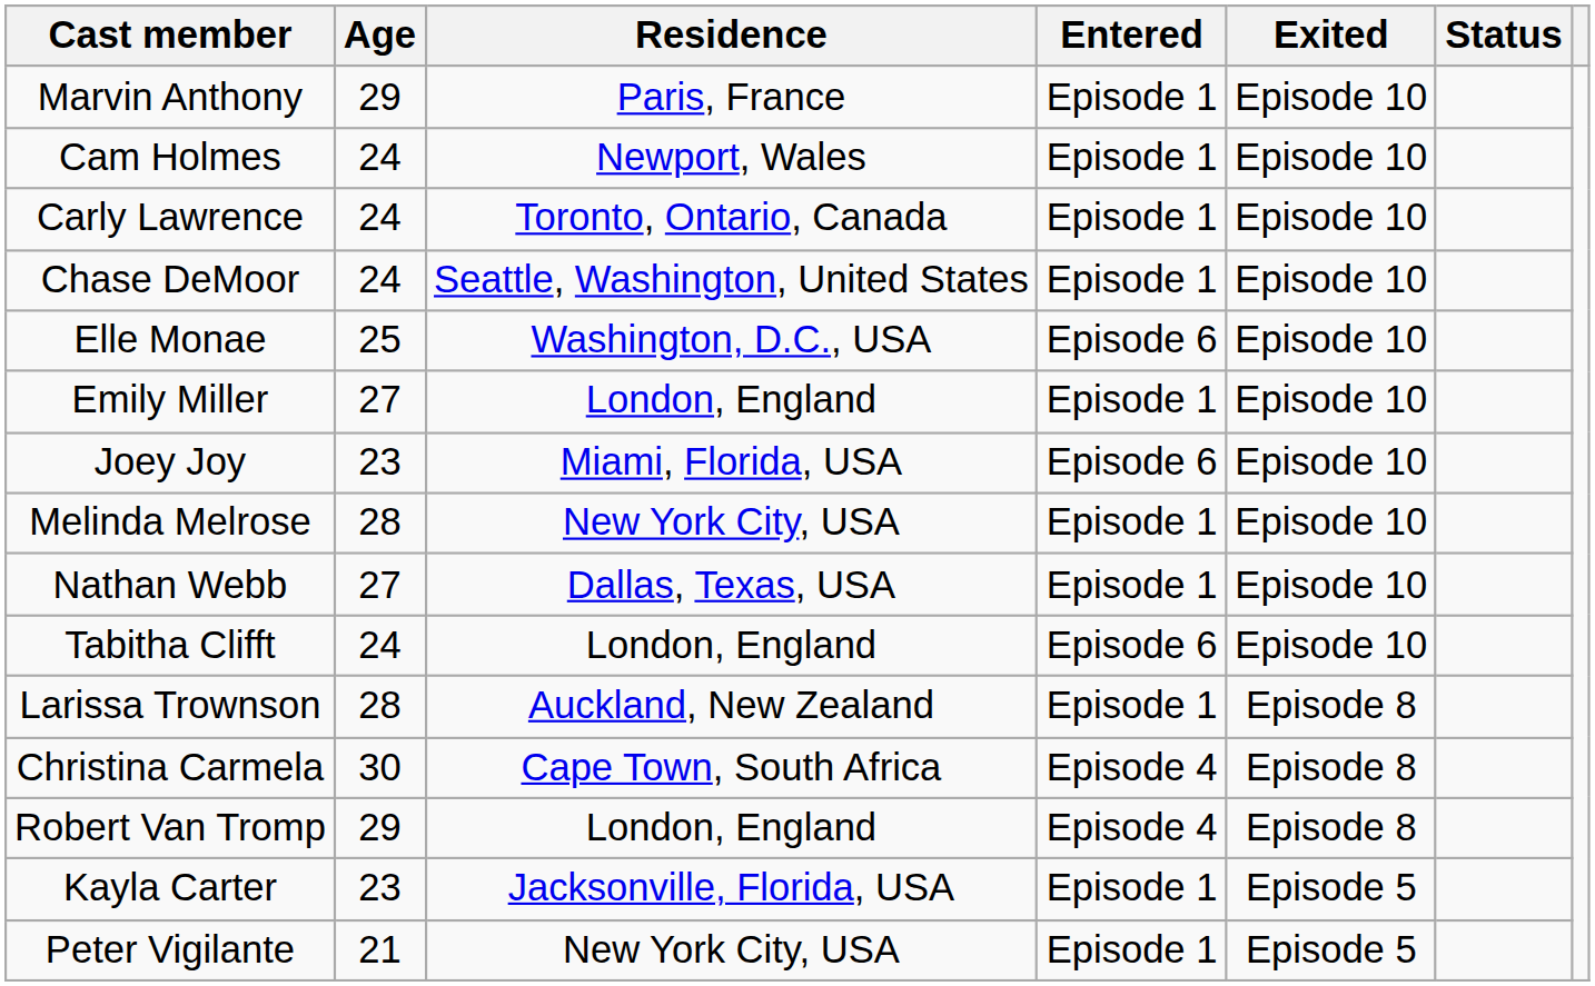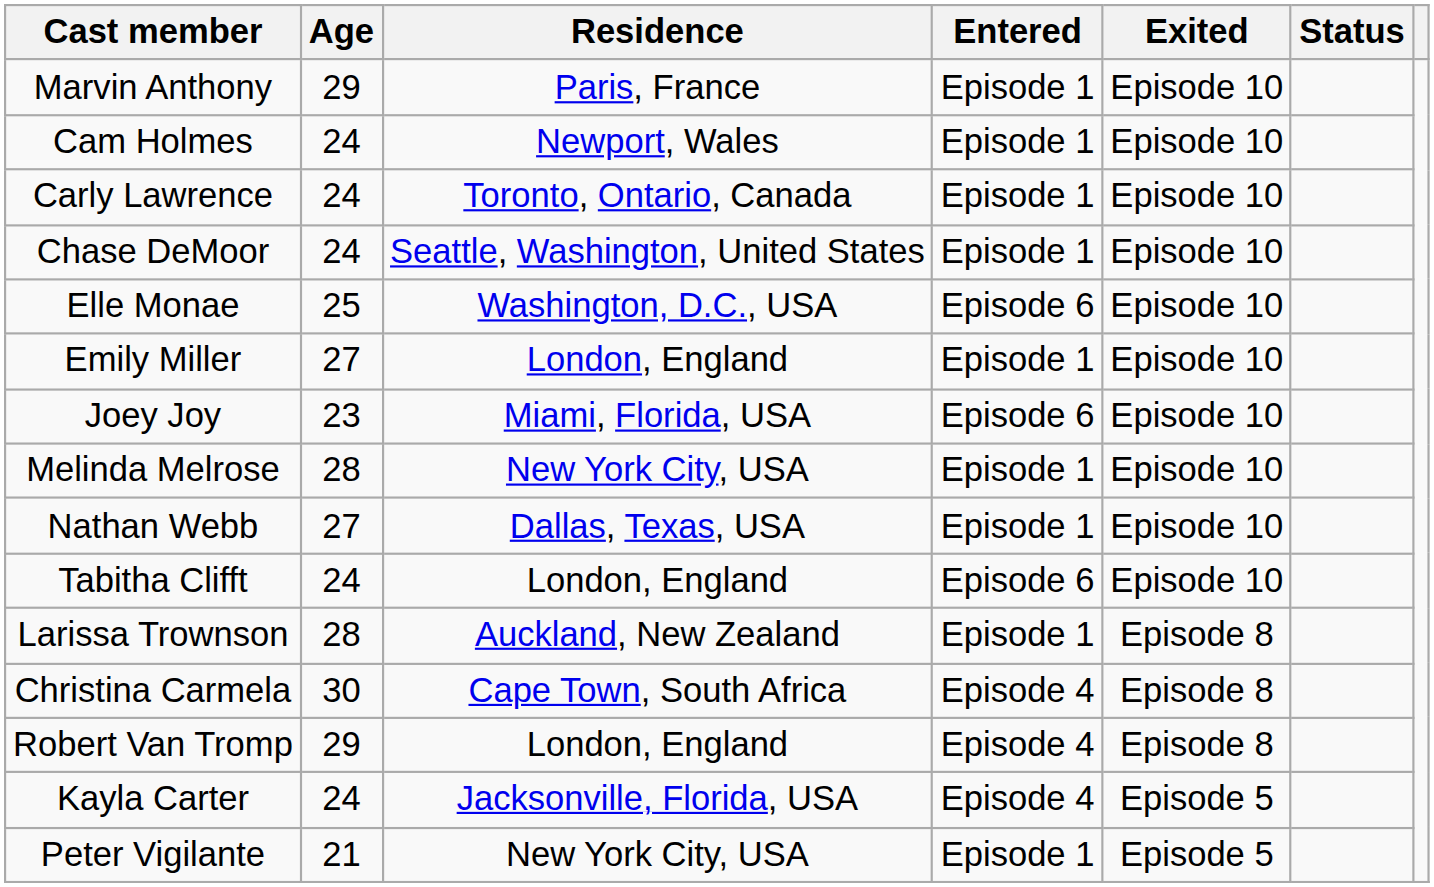 <table class="wikitable sortable" style="text-align:center;">
 <tr>
 <th>Cast member</th>
 <th>Age</th>
 <th>Residence</th>
 <th>Entered</th>
 <th>Exited</th>
 <th>Status</th>
 <th></th>
 </tr>
 <tr>
 <td>Marvin Anthony</td>
 <td>29</td>
 <td><a href='#'>Paris</a>, France</td>
 <td>Episode 1</td>
 <td nowrap>Episode 10</td>
 <td></td>
 <td rowspan="15"></td>
 </tr>
 <tr>
 <td>Cam Holmes</td>
 <td>24</td>
 <td><a href='#'>Newport</a>, Wales</td>
 <td>Episode 1</td>
 <td>Episode 10</td>
 <td></td>
 </tr>
 <tr>
 <td>Carly Lawrence</td>
 <td>24</td>
 <td><a href='#'>Toronto</a>, <a href='#'>Ontario</a>, Canada</td>
 <td>Episode 1</td>
 <td>Episode 10</td>
 <td></td>
 </tr>
 <tr>
 <td>Chase DeMoor</td>
 <td>24</td>
 <td><a href='#'>Seattle</a>, <a href='#'>Washington</a>, United States</td>
 <td>Episode 1</td>
 <td>Episode 10</td>
 <td></td>
 </tr>
 <tr>
 <td>Elle Monae</td>
 <td>25</td>
 <td><a href='#'>Washington, D.C.</a>, USA</td>
 <td>Episode 6</td>
 <td>Episode 10</td>
 <td></td>
 </tr>
 <tr>
 <td>Emily Miller</td>
 <td>27</td>
 <td><a href='#'>London</a>, England</td>
 <td>Episode 1</td>
 <td>Episode 10</td>
 <td></td>
 </tr>
 <tr>
 <td>Joey Joy</td>
 <td>23</td>
 <td><a href='#'>Miami</a>, <a href='#'>Florida</a>, USA</td>
 <td>Episode 6</td>
 <td>Episode 10</td>
 <td></td>
 </tr>
 <tr>
 <td>Melinda Melrose</td>
 <td>28</td>
 <td><a href='#'>New York City</a>, USA</td>
 <td>Episode 1</td>
 <td>Episode 10</td>
 <td></td>
 </tr>
 <tr>
 <td>Nathan Webb</td>
 <td>27</td>
 <td><a href='#'>Dallas</a>, <a href='#'>Texas</a>, USA</td>
 <td>Episode 1</td>
 <td>Episode 10</td>
 <td></td>
 </tr>
 <tr>
 <td>Tabitha Clifft</td>
 <td>24</td>
 <td>London, England</td>
 <td>Episode 6</td>
 <td>Episode 10</td>
 <td></td>
 </tr>
 <tr>
 <td>Larissa Trownson</td>
 <td>28</td>
 <td><a href='#'>Auckland</a>, New Zealand</td>
 <td>Episode 1</td>
 <td>Episode 8</td>
 <td></td>
 </tr>
 <tr>
 <td>Christina Carmela</td>
 <td>30</td>
 <td><a href='#'>Cape Town</a>, South Africa</td>
 <td>Episode 4</td>
 <td>Episode 8</td>
 <td></td>
 </tr>
 <tr>
 <td>Robert Van Tromp</td>
 <td>29</td>
 <td>London, England</td>
 <td>Episode 4</td>
 <td>Episode 8</td>
 <td></td>
 </tr>
 <tr>
 <td>Kayla Carter</td>
-<td>23</td>
+<td>24</td>
 <td><a href='#'>Jacksonville, Florida</a>, USA</td>
-<td>Episode 1</td>
+<td>Episode 4</td>
 <td>Episode 5</td>
 <td></td>
 </tr>
 <tr>
 <td>Peter Vigilante</td>
 <td>21</td>
 <td>New York City, USA</td>
 <td>Episode 1</td>
 <td>Episode 5</td>
 <td></td>
 </tr>
 <tr>
 </tr>
 </table>
